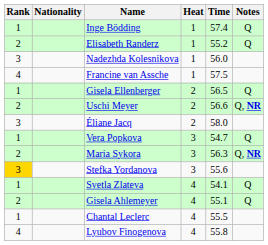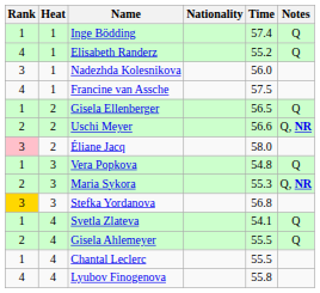 <table class="wikitable sortable" style="text-align:center">
 <tr>
 <th>Rank</th>
+<th>Heat</th>
+<th>Name</th>
 <th>Nationality</th>
-<th>Name</th>
-<th>Heat</th>
 <th>Time</th>
 <th>Notes</th>
 </tr>
 <tr bgcolor=ccffcc>
 <td>1</td>
+<td>1</td>
+<td align="left"><a href='#'>Inge Bödding</a></td>
 <td align=left></td>
-<td align="left"><a href='#'>Inge Bödding</a></td>
-<td>1</td>
 <td>57.4</td>
 <td>Q</td>
 </tr>
 <tr bgcolor=ccffcc>
-<td>2</td>
+<td>4</td>
+<td>1</td>
+<td align="left"><a href='#'>Elisabeth Randerz</a></td>
 <td align=left></td>
-<td align="left"><a href='#'>Elisabeth Randerz</a></td>
-<td>1</td>
 <td>55.2</td>
 <td>Q</td>
 </tr>
 <tr>
 <td>3</td>
+<td>1</td>
+<td align="left"><a href='#'>Nadezhda Kolesnikova</a></td>
 <td align=left></td>
-<td align="left"><a href='#'>Nadezhda Kolesnikova</a></td>
-<td>1</td>
 <td>56.0</td>
 <td></td>
 </tr>
 <tr>
 <td>4</td>
+<td>1</td>
+<td align="left"><a href='#'>Francine van Assche</a></td>
 <td align=left></td>
-<td align="left"><a href='#'>Francine van Assche</a></td>
-<td>1</td>
 <td>57.5</td>
 <td></td>
 </tr>
 <tr bgcolor=ccffcc>
 <td>1</td>
+<td>2</td>
+<td align="left"><a href='#'>Gisela Ellenberger</a></td>
 <td align=left></td>
-<td align="left"><a href='#'>Gisela Ellenberger</a></td>
-<td>2</td>
 <td>56.5</td>
 <td>Q</td>
 </tr>
 <tr bgcolor=ccffcc>
 <td>2</td>
+<td>2</td>
+<td align="left"><a href='#'>Uschi Meyer</a></td>
 <td align=left></td>
-<td align="left"><a href='#'>Uschi Meyer</a></td>
-<td>2</td>
 <td>56.6</td>
 <td>Q, <strong><a href='#'>NR</a></strong></td>
 </tr>
 <tr>
-<td>3</td>
+<td style="background: pink;">3</td>
+<td>2</td>
+<td align="left"><a href='#'>Éliane Jacq</a></td>
 <td align=left></td>
-<td align="left"><a href='#'>Éliane Jacq</a></td>
-<td>2</td>
 <td>58.0</td>
 <td></td>
 </tr>
 <tr bgcolor=ccffcc>
 <td>1</td>
+<td>3</td>
+<td align="left"><a href='#'>Vera Popkova</a></td>
 <td align=left></td>
-<td align="left"><a href='#'>Vera Popkova</a></td>
-<td>3</td>
-<td>54.7</td>
+<td>54.8</td>
 <td>Q</td>
 </tr>
 <tr bgcolor=ccffcc>
 <td>2</td>
+<td>3</td>
+<td align="left"><a href='#'>Maria Sykora</a></td>
 <td align=left></td>
-<td align="left"><a href='#'>Maria Sykora</a></td>
-<td>3</td>
-<td>56.3</td>
+<td>55.3</td>
 <td>Q, <strong><a href='#'>NR</a></strong></td>
 </tr>
 <tr>
 <td style="background: gold;">3</td>
+<td>3</td>
+<td align="left"><a href='#'>Stefka Yordanova</a></td>
 <td align=left></td>
-<td align="left"><a href='#'>Stefka Yordanova</a></td>
-<td>3</td>
-<td>55.6</td>
+<td>56.8</td>
 <td></td>
 </tr>
 <tr bgcolor=ccffcc>
 <td>1</td>
+<td>4</td>
+<td align="left"><a href='#'>Svetla Zlateva</a></td>
 <td align=left></td>
-<td align="left"><a href='#'>Svetla Zlateva</a></td>
-<td>4</td>
 <td>54.1</td>
 <td>Q</td>
 </tr>
 <tr bgcolor=ccffcc>
 <td>2</td>
+<td>4</td>
+<td align="left"><a href='#'>Gisela Ahlemeyer</a></td>
 <td align=left></td>
-<td align="left"><a href='#'>Gisela Ahlemeyer</a></td>
-<td>4</td>
-<td>55.1</td>
+<td>55.5</td>
 <td>Q</td>
 </tr>
 <tr>
 <td>1</td>
+<td>4</td>
+<td align="left"><a href='#'>Chantal Leclerc</a></td>
 <td align=left></td>
-<td align="left"><a href='#'>Chantal Leclerc</a></td>
-<td>4</td>
 <td>55.5</td>
 <td></td>
 </tr>
 <tr>
 <td>4</td>
+<td>4</td>
+<td align="left"><a href='#'>Lyubov Finogenova</a></td>
 <td align=left></td>
-<td align="left"><a href='#'>Lyubov Finogenova</a></td>
-<td>4</td>
 <td>55.8</td>
 <td></td>
 </tr>
 </table>
